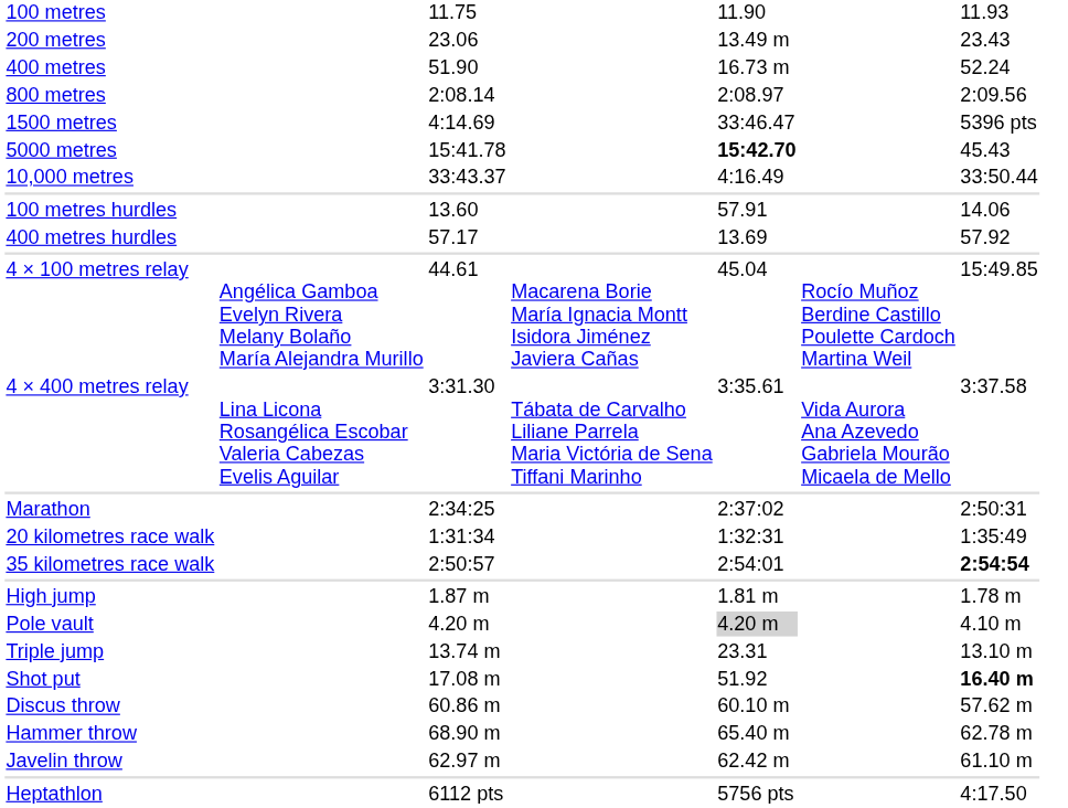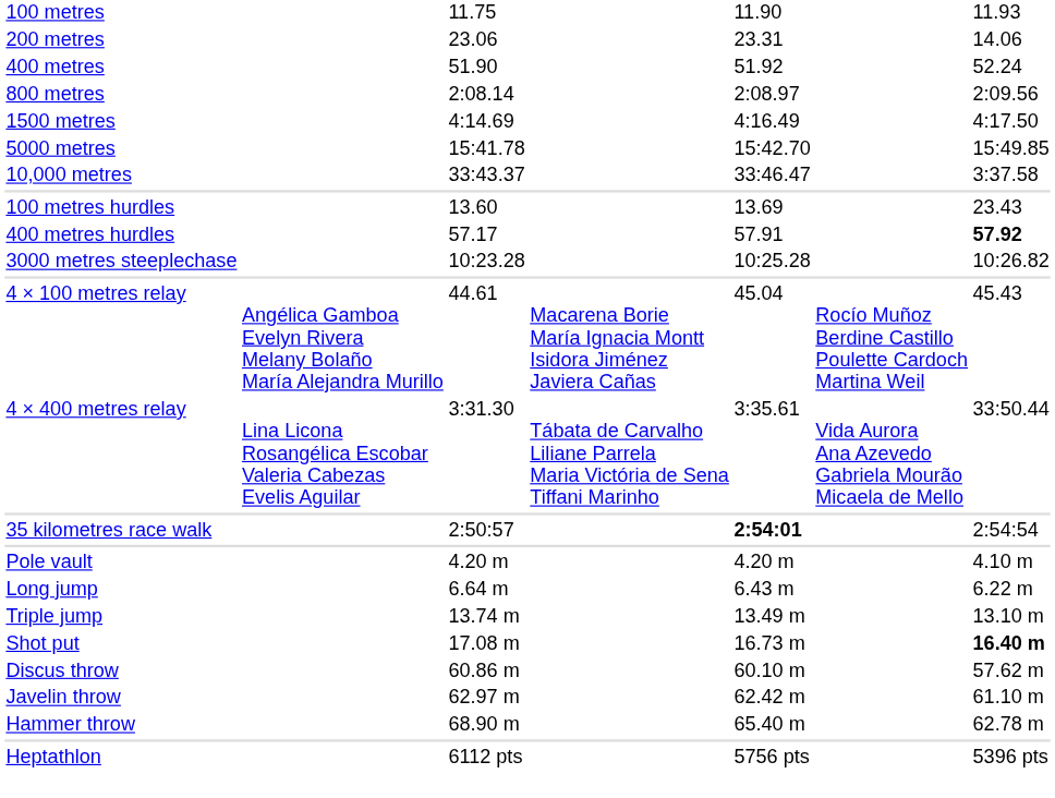 <table>
 <tr>
 <td><a href='#'>100 metres</a></td>
 <td></td>
 <td>11.75</td>
 <td></td>
 <td>11.90</td>
 <td></td>
 <td>11.93</td>
 </tr>
 <tr>
 <td><a href='#'>200 metres</a></td>
 <td></td>
 <td>23.06</td>
 <td></td>
-<td>13.49 m</td>
+<td>23.31</td>
 <td></td>
-<td>23.43</td>
+<td>14.06</td>
 </tr>
 <tr>
 <td><a href='#'>400 metres</a></td>
 <td></td>
 <td>51.90</td>
 <td></td>
-<td>16.73 m</td>
+<td>51.92</td>
 <td></td>
 <td>52.24</td>
 </tr>
 <tr>
 <td><a href='#'>800 metres</a></td>
 <td></td>
 <td>2:08.14</td>
 <td></td>
 <td>2:08.97</td>
 <td></td>
 <td>2:09.56</td>
 </tr>
 <tr>
 <td><a href='#'>1500 metres</a></td>
 <td></td>
 <td>4:14.69 </td>
 <td></td>
-<td>33:46.47</td>
+<td>4:16.49</td>
 <td></td>
-<td>5396 pts</td>
+<td>4:17.50</td>
 </tr>
 <tr>
 <td><a href='#'>5000 metres</a></td>
 <td></td>
 <td>15:41.78 </td>
 <td></td>
-<td><strong>15:42.70</strong></td>
+<td>15:42.70</td>
 <td></td>
-<td>45.43</td>
+<td>15:49.85</td>
 </tr>
 <tr>
 <td><a href='#'>10,000 metres</a></td>
 <td></td>
 <td>33:43.37</td>
 <td></td>
-<td>4:16.49</td>
+<td>33:46.47</td>
 <td></td>
-<td>33:50.44</td>
+<td>3:37.58</td>
 </tr>
 <tr bgcolor=#DDDDDD>
 <td colspan=7></td>
 </tr>
 <tr>
 <td><a href='#'>100 metres hurdles</a></td>
 <td></td>
 <td>13.60</td>
 <td></td>
-<td>57.91</td>
+<td>13.69</td>
 <td></td>
-<td>14.06</td>
+<td>23.43</td>
 </tr>
 <tr>
 <td><a href='#'>400 metres hurdles</a></td>
 <td></td>
 <td>57.17</td>
 <td></td>
-<td>13.69</td>
+<td>57.91</td>
 <td></td>
-<td>57.92</td>
+<td><strong>57.92</strong></td>
+</tr>
+<tr>
+<td><a href='#'>3000 metres steeplechase</a></td>
+<td></td>
+<td>10:23.28</td>
+<td></td>
+<td>10:25.28</td>
+<td></td>
+<td>10:26.82</td>
 </tr>
 <tr bgcolor=#DDDDDD>
 <td colspan=7></td>
 </tr>
 <tr valign="top">
 <td><a href='#'>4 × 100 metres relay</a></td>
 <td><br><a href='#'>Angélica Gamboa</a><br><a href='#'>Evelyn Rivera</a><br><a href='#'>Melany Bolaño</a><br><a href='#'>María Alejandra Murillo</a></td>
 <td>44.61</td>
 <td><br><a href='#'>Macarena Borie</a><br><a href='#'>María Ignacia Montt</a><br><a href='#'>Isidora Jiménez</a><br><a href='#'>Javiera Cañas</a></td>
 <td>45.04</td>
 <td><br><a href='#'>Rocío Muñoz</a><br><a href='#'>Berdine Castillo</a><br><a href='#'>Poulette Cardoch</a><br><a href='#'>Martina Weil</a></td>
-<td>15:49.85</td>
+<td>45.43</td>
 </tr>
 <tr valign="top">
 <td><a href='#'>4 × 400 metres relay</a></td>
 <td><br><a href='#'>Lina Licona</a><br><a href='#'>Rosangélica Escobar</a><br><a href='#'>Valeria Cabezas</a><br><a href='#'>Evelis Aguilar</a></td>
 <td>3:31.30 </td>
 <td><br><a href='#'>Tábata de Carvalho</a><br><a href='#'>Liliane Parrela</a><br><a href='#'>Maria Victória de Sena</a><br><a href='#'>Tiffani Marinho</a></td>
 <td>3:35.61</td>
 <td><br><a href='#'>Vida Aurora</a><br><a href='#'>Ana Azevedo</a><br><a href='#'>Gabriela Mourão</a><br><a href='#'>Micaela de Mello</a></td>
-<td>3:37.58</td>
+<td>33:50.44</td>
 </tr>
 <tr bgcolor=#DDDDDD>
 <td colspan=7></td>
-</tr>
-<tr>
-<td><a href='#'>Marathon</a></td>
-<td></td>
-<td>2:34:25 </td>
-<td></td>
-<td>2:37:02</td>
-<td></td>
-<td>2:50:31</td>
-</tr>
-<tr>
-<td><a href='#'>20 kilometres race walk</a></td>
-<td></td>
-<td>1:31:34 </td>
-<td></td>
-<td>1:32:31</td>
-<td></td>
-<td>1:35:49</td>
 </tr>
 <tr>
 <td><a href='#'>35 kilometres race walk</a></td>
 <td></td>
 <td>2:50:57 </td>
 <td></td>
-<td>2:54:01</td>
+<td><strong>2:54:01</strong></td>
 <td></td>
-<td><strong>2:54:54</strong></td>
+<td>2:54:54</td>
 </tr>
 <tr bgcolor=#DDDDDD>
 <td colspan=7></td>
-</tr>
-<tr>
-<td><a href='#'>High jump</a></td>
-<td></td>
-<td>1.87 m</td>
-<td></td>
-<td>1.81 m</td>
-<td></td>
-<td>1.78 m</td>
 </tr>
 <tr>
 <td><a href='#'>Pole vault</a></td>
 <td></td>
 <td>4.20 m</td>
 <td></td>
-<td style="background: lightgrey;">4.20 m</td>
+<td>4.20 m</td>
 <td></td>
 <td>4.10 m</td>
+</tr>
+<tr>
+<td><a href='#'>Long jump</a></td>
+<td></td>
+<td>6.64 m</td>
+<td></td>
+<td>6.43 m</td>
+<td></td>
+<td>6.22 m</td>
 </tr>
 <tr>
 <td><a href='#'>Triple jump</a></td>
 <td></td>
 <td>13.74 m</td>
 <td></td>
-<td>23.31</td>
+<td>13.49 m</td>
 <td></td>
 <td>13.10 m</td>
 </tr>
 <tr>
 <td><a href='#'>Shot put</a></td>
 <td></td>
 <td>17.08 m</td>
 <td></td>
-<td>51.92</td>
+<td>16.73 m</td>
 <td></td>
 <td><strong>16.40 m</strong></td>
 </tr>
 <tr>
 <td><a href='#'>Discus throw</a></td>
 <td></td>
 <td>60.86 m </td>
 <td></td>
 <td>60.10 m</td>
 <td></td>
 <td>57.62 m</td>
 </tr>
 <tr>
+<td><a href='#'>Javelin throw</a></td>
+<td></td>
+<td>62.97 m </td>
+<td></td>
+<td>62.42 m</td>
+<td></td>
+<td>61.10 m </td>
+</tr>
+<tr>
 <td><a href='#'>Hammer throw</a></td>
 <td></td>
 <td>68.90 m</td>
 <td></td>
 <td>65.40 m</td>
 <td></td>
 <td>62.78 m</td>
-</tr>
-<tr>
-<td><a href='#'>Javelin throw</a></td>
-<td></td>
-<td>62.97 m </td>
-<td></td>
-<td>62.42 m</td>
-<td></td>
-<td>61.10 m </td>
 </tr>
 <tr bgcolor=#DDDDDD>
 <td colspan=7></td>
 </tr>
 <tr>
 <td><a href='#'>Heptathlon</a></td>
 <td></td>
 <td>6112 pts </td>
 <td></td>
 <td>5756 pts</td>
 <td></td>
-<td>4:17.50</td>
+<td>5396 pts</td>
 </tr>
 </table>
